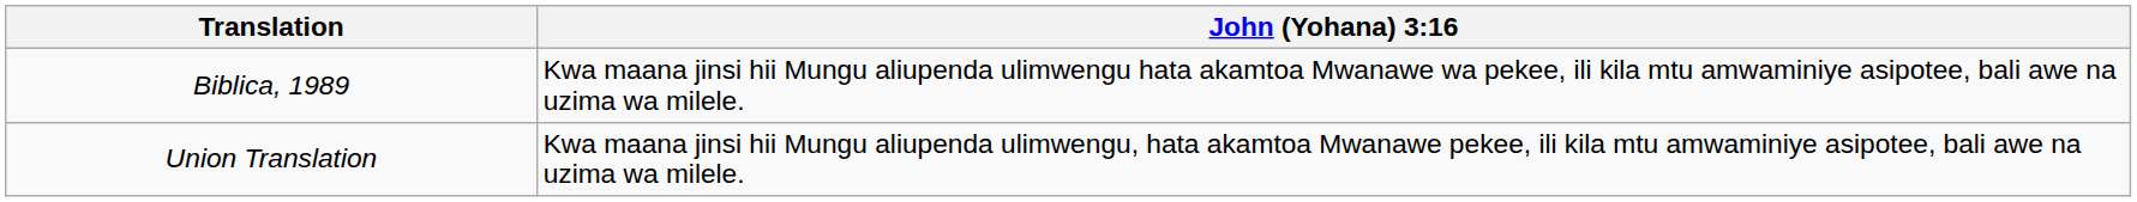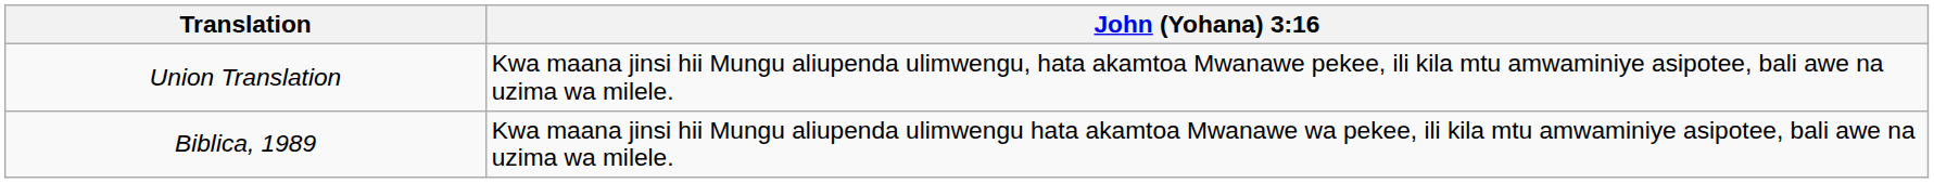 <table class="wikitable">
 <tr>
 <th style="text-align:center; width:25%;">Translation</th>
 <th><a href='#'>John</a> (Yohana) 3:16</th>
 </tr>
 <tr>
+<td style="text-align:center;"><em>Union Translation</em></td>
+<td>Kwa maana jinsi hii Mungu aliupenda ulimwengu, hata akamtoa Mwanawe pekee, ili kila mtu amwaminiye asipotee, bali awe na uzima wa milele.</td>
+</tr>
+<tr>
 <td style="text-align:center;"><em>Biblica, 1989</em></td>
 <td>Kwa maana jinsi hii Mungu aliupenda ulimwengu hata akamtoa Mwanawe wa pekee, ili kila mtu amwaminiye asipotee, bali awe na uzima wa milele.</td>
 </tr>
-<tr>
-<td style="text-align:center;"><em>Union Translation</em></td>
-<td>Kwa maana jinsi hii Mungu aliupenda ulimwengu, hata akamtoa Mwanawe pekee, ili kila mtu amwaminiye asipotee, bali awe na uzima wa milele.</td>
-</tr>
 </table>
